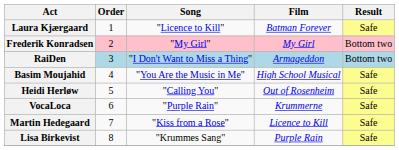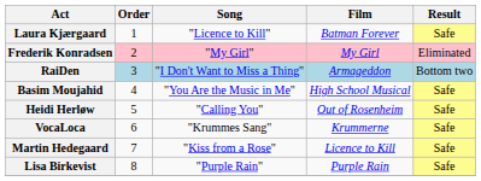 <table class="wikitable plainrowheaders" style="text-align:center;">
 <tr>
 <th scope="col">Act</th>
 <th scope="col">Order</th>
 <th scope="col">Song</th>
 <th scope="col">Film</th>
 <th scope="col">Result</th>
 </tr>
 <tr>
 <th scope="row">Laura Kjærgaard</th>
 <td>1</td>
 <td>"<a href='#'>Licence to Kill</a>"</td>
 <td><em><a href='#'>Batman Forever</a></em></td>
 <td style="background:#fdfc8f;">Safe</td>
 </tr>
 <tr style="background:pink;">
 <th scope="row">Frederik Konradsen</th>
 <td>2</td>
 <td>"<a href='#'>My Girl</a>"</td>
 <td><a href='#'><em>My Girl</em></a></td>
-<td>Bottom two</td>
+<td>Eliminated</td>
 </tr>
 <tr style="background:lightblue;">
 <th scope="row">RaiDen</th>
 <td>3</td>
 <td>"<a href='#'>I Don't Want to Miss a Thing</a>"</td>
 <td><a href='#'><em>Armageddon</em></a></td>
 <td>Bottom two</td>
 </tr>
 <tr>
 <th scope="row">Basim Moujahid</th>
 <td>4</td>
 <td>"<a href='#'>You Are the Music in Me</a>"</td>
 <td><em><a href='#'>High School Musical</a></em></td>
 <td style="background:#fdfc8f;">Safe</td>
 </tr>
 <tr>
 <th scope="row">Heidi Herløw</th>
 <td>5</td>
 <td>"<a href='#'>Calling You</a>"</td>
 <td><a href='#'><em>Out of Rosenheim</em></a></td>
 <td style="background:#fdfc8f;">Safe</td>
 </tr>
 <tr>
 <th scope="row">VocaLoca</th>
 <td>6</td>
-<td>"<a href='#'>Purple Rain</a>"</td>
+<td>"Krummes Sang"</td>
 <td><em><a href='#'>Krummerne</a></em></td>
 <td style="background:#fdfc8f;">Safe</td>
 </tr>
 <tr>
 <th scope="row">Martin Hedegaard</th>
 <td>7</td>
 <td>"<a href='#'>Kiss from a Rose</a>"</td>
 <td><em><a href='#'>Licence to Kill</a></em></td>
 <td style="background:#fdfc8f;">Safe</td>
 </tr>
 <tr>
 <th scope="row">Lisa Birkevist</th>
 <td>8</td>
-<td>"Krummes Sang"</td>
+<td>"<a href='#'>Purple Rain</a>"</td>
 <td><a href='#'><em>Purple Rain</em></a></td>
 <td style="background:#fdfc8f;">Safe</td>
 </tr>
 <tr>
 </tr>
 </table>
